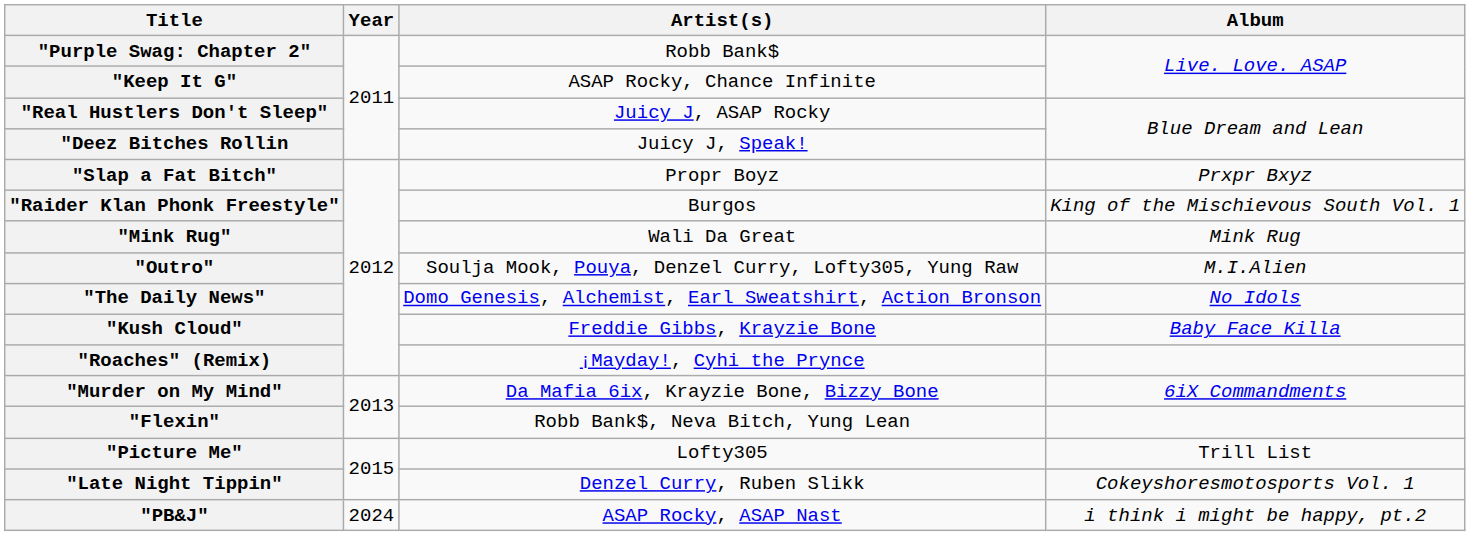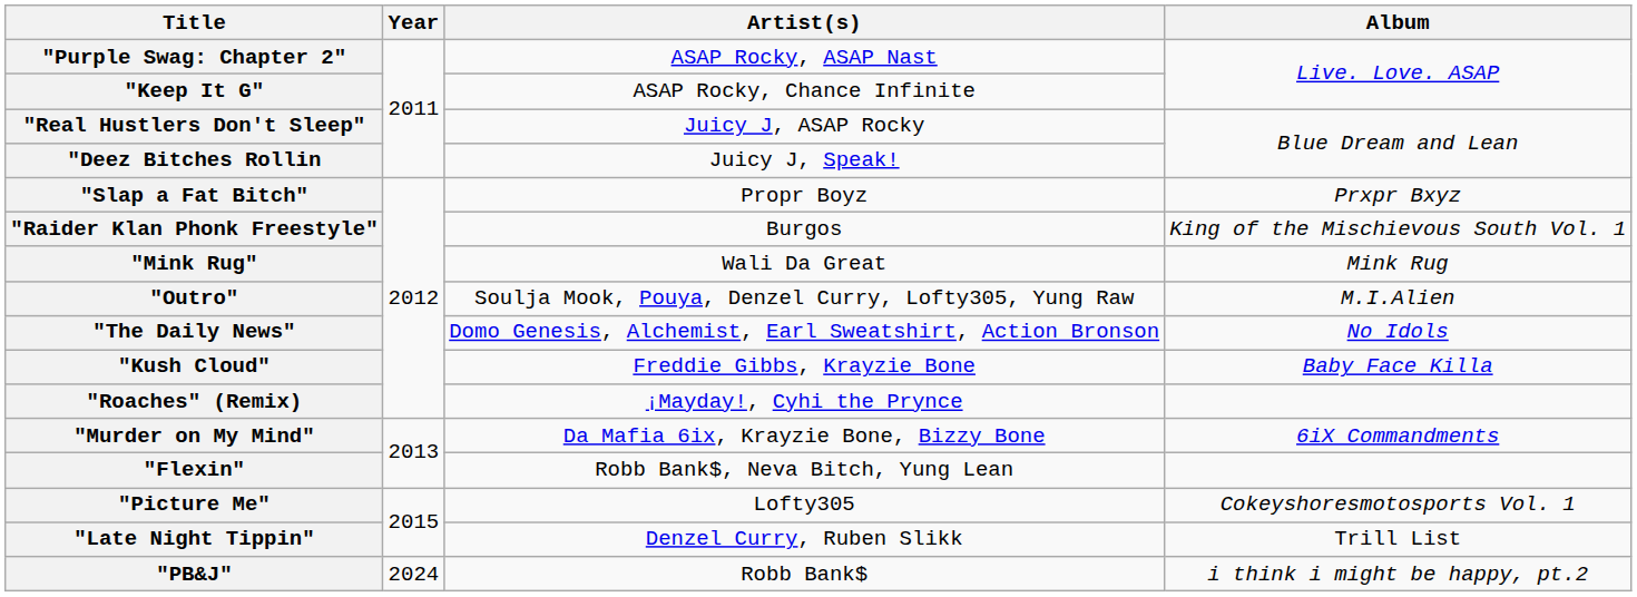 <table class="wikitable plainrowheaders" style="text-align:center;">
 <tr>
 <th>Title</th>
 <th>Year</th>
 <th>Artist(s)</th>
 <th>Album</th>
 </tr>
 <tr>
 <th scope="row">"Purple Swag: Chapter 2"</th>
 <td rowspan="4">2011</td>
-<td>Robb Bank$</td>
+<td><a href='#'>ASAP Rocky</a>, <a href='#'>ASAP Nast</a></td>
 <td rowspan="2"><em><a href='#'>Live. Love. ASAP</a></em></td>
 </tr>
 <tr>
 <th scope="row">"Keep It G"</th>
 <td>ASAP Rocky, Chance Infinite</td>
 </tr>
 <tr>
 <th scope="row">"Real Hustlers Don't Sleep"</th>
 <td><a href='#'>Juicy J</a>, ASAP Rocky</td>
 <td rowspan="2"><em>Blue Dream and Lean</em></td>
 </tr>
 <tr>
 <th scope="row">"Deez Bitches Rollin</th>
 <td>Juicy J, <a href='#'>Speak!</a></td>
 </tr>
 <tr>
 <th scope="row">"Slap a Fat Bitch"</th>
 <td rowspan="7">2012</td>
 <td>Propr Boyz</td>
 <td><em>Prxpr Bxyz</em></td>
 </tr>
 <tr>
 <th scope="row">"Raider Klan Phonk Freestyle"</th>
 <td>Burgos</td>
 <td><em>King of the Mischievous South Vol. 1</em></td>
 </tr>
 <tr>
 <th scope="row">"Mink Rug"</th>
 <td>Wali Da Great</td>
 <td><em>Mink Rug</em></td>
 </tr>
 <tr>
 <th scope="row">"Outro"</th>
 <td>Soulja Mook, <a href='#'>Pouya</a>, Denzel Curry, Lofty305, Yung Raw</td>
 <td><em>M.I.Alien</em></td>
 </tr>
 <tr>
 <th scope="row">"The Daily News"</th>
 <td><a href='#'>Domo Genesis</a>, <a href='#'>Alchemist</a>, <a href='#'>Earl Sweatshirt</a>, <a href='#'>Action Bronson</a></td>
 <td><em><a href='#'>No Idols</a></em></td>
 </tr>
 <tr>
 <th scope="row">"Kush Cloud"</th>
 <td><a href='#'>Freddie Gibbs</a>, <a href='#'>Krayzie Bone</a></td>
 <td><em><a href='#'>Baby Face Killa</a></em></td>
 </tr>
 <tr>
 <th scope="row">"Roaches" (Remix)</th>
 <td><a href='#'>¡Mayday!</a>, <a href='#'>Cyhi the Prynce</a></td>
 <td></td>
 </tr>
 <tr>
 <th scope="row">"Murder on My Mind"</th>
 <td rowspan="2">2013</td>
 <td><a href='#'>Da Mafia 6ix</a>, Krayzie Bone, <a href='#'>Bizzy Bone</a></td>
 <td><em><a href='#'>6iX Commandments</a></em></td>
 </tr>
 <tr>
 <th scope=row>"Flexin"</th>
 <td>Robb Bank$, Neva Bitch, Yung Lean</td>
 <td></td>
 </tr>
 <tr>
 <th scope="row">"Picture Me"</th>
 <td rowspan="2">2015</td>
 <td>Lofty305</td>
-<td>Trill List</td>
+<td><em>Cokeyshoresmotosports Vol. 1</em></td>
 </tr>
 <tr>
 <th scope="row">"Late Night Tippin"</th>
 <td><a href='#'>Denzel Curry</a>, Ruben Slikk</td>
-<td><em>Cokeyshoresmotosports Vol. 1</em></td>
+<td>Trill List</td>
 </tr>
 <tr>
 <th scope="row">"PB&J"</th>
 <td rowspan="2">2024</td>
-<td><a href='#'>ASAP Rocky</a>, <a href='#'>ASAP Nast</a></td>
+<td>Robb Bank$</td>
 <td><em>i think i might be happy, pt.2</em></td>
 </tr>
 </table>
